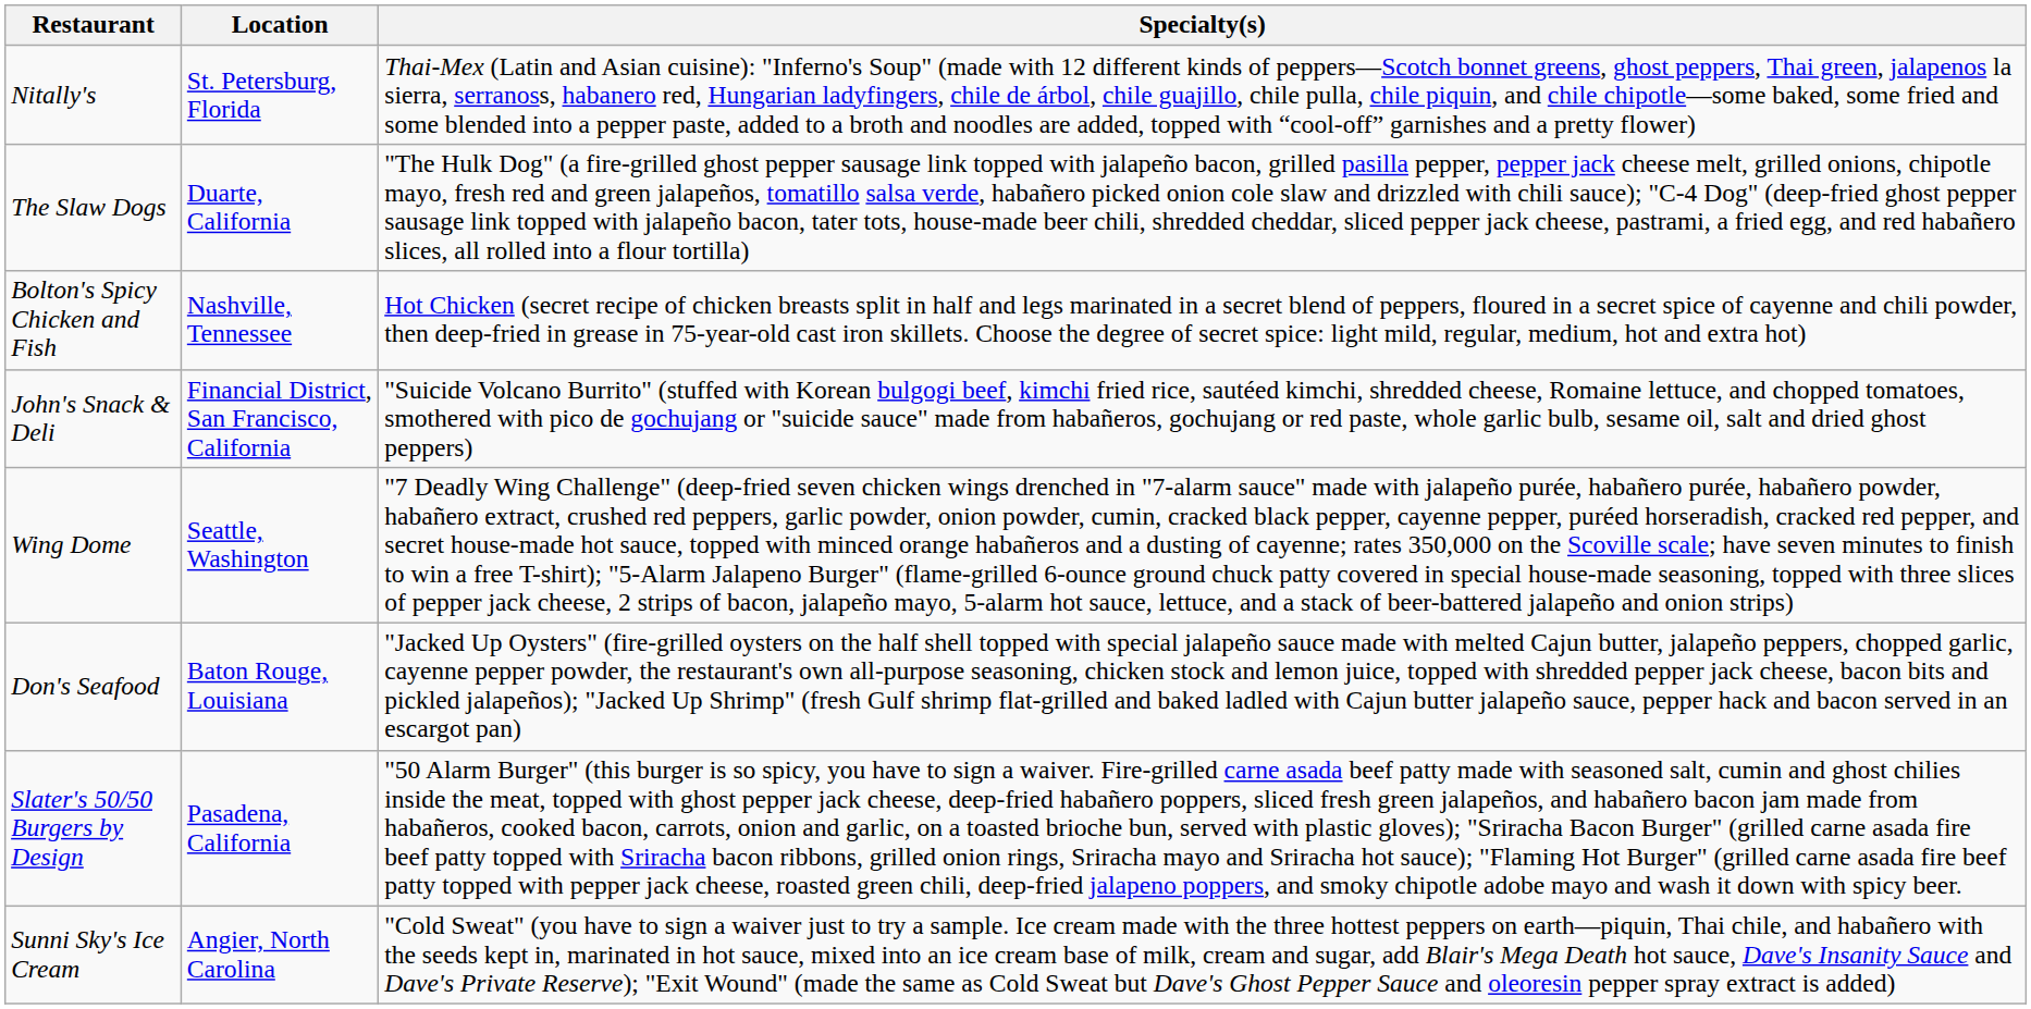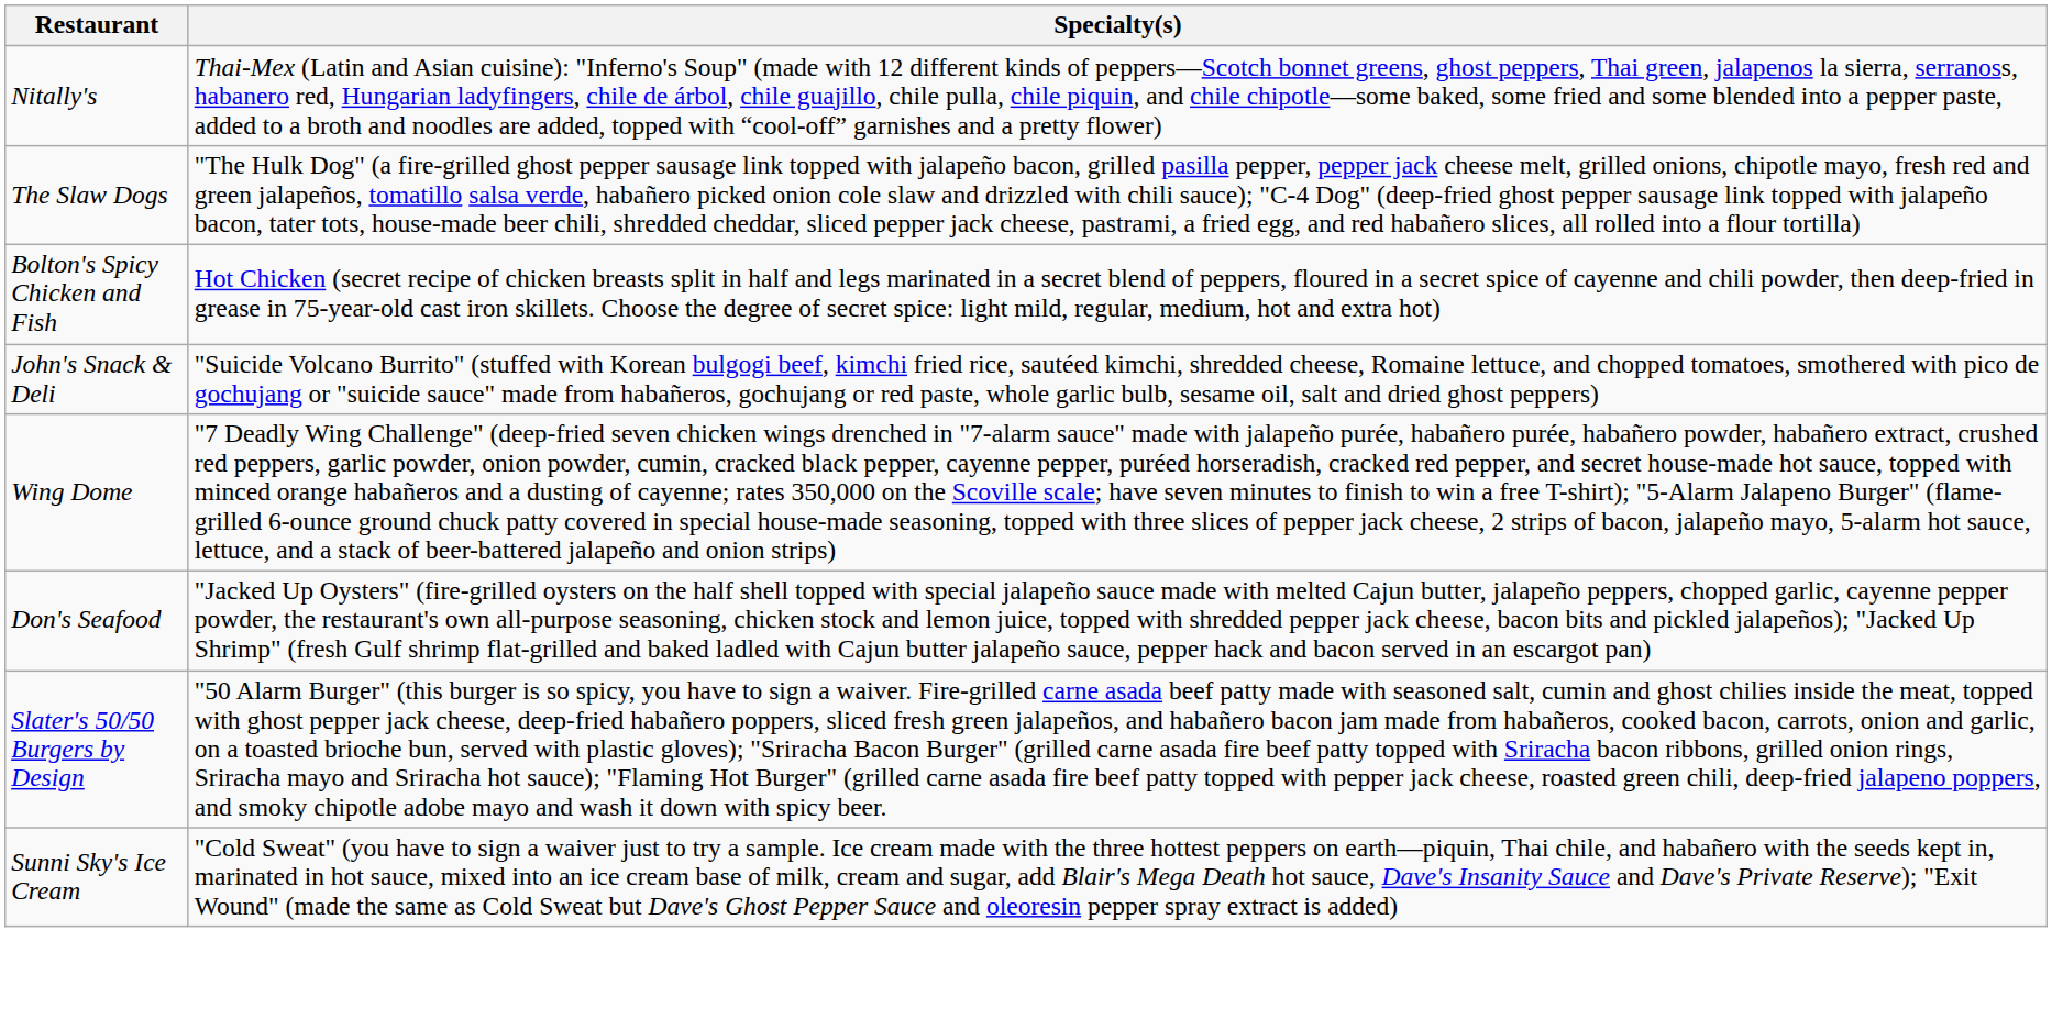 <table class="wikitable" style="width:100%;">
 <tr>
 <th>Restaurant</th>
-<th>Location</th>
 <th>Specialty(s)</th>
 </tr>
 <tr>
 <td><em>Nitally's</em></td>
-<td><a href='#'>St. Petersburg, Florida</a></td>
 <td><em>Thai-Mex</em> (Latin and Asian cuisine): "Inferno's Soup" (made with 12 different kinds of peppers—<a href='#'>Scotch bonnet greens</a>, <a href='#'>ghost peppers</a>, <a href='#'>Thai green</a>, <a href='#'>jalapenos</a> la sierra, <a href='#'>serranos</a>s, <a href='#'>habanero</a> red, <a href='#'>Hungarian ladyfingers</a>, <a href='#'>chile de árbol</a>, <a href='#'>chile guajillo</a>, chile pulla, <a href='#'>chile piquin</a>, and <a href='#'>chile chipotle</a>—some baked, some fried and some blended into a pepper paste, added to a broth and noodles are added, topped with “cool-off” garnishes and a pretty flower)</td>
 </tr>
 <tr>
 <td><em>The Slaw Dogs</em></td>
-<td><a href='#'>Duarte, California</a></td>
 <td>"The Hulk Dog" (a fire-grilled ghost pepper sausage link topped with jalapeño bacon,  grilled <a href='#'>pasilla</a> pepper, <a href='#'>pepper jack</a> cheese melt, grilled onions, chipotle mayo, fresh red and green jalapeños, <a href='#'>tomatillo</a> <a href='#'>salsa verde</a>, habañero picked onion cole slaw and drizzled with chili sauce); "C-4 Dog" (deep-fried ghost pepper sausage link topped with jalapeño bacon, tater tots, house-made beer chili, shredded cheddar, sliced pepper jack cheese, pastrami, a fried egg, and red habañero slices, all rolled into a flour tortilla)</td>
 </tr>
 <tr>
 <td><em>Bolton's Spicy Chicken and Fish</em></td>
-<td><a href='#'>Nashville, Tennessee</a></td>
 <td><a href='#'>Hot Chicken</a> (secret recipe of chicken breasts split in half and legs marinated in a secret blend of peppers, floured in a secret spice of cayenne and chili powder, then deep-fried in grease in 75-year-old cast iron skillets. Choose the degree of secret spice: light mild, regular, medium, hot and extra hot)</td>
 </tr>
 <tr>
 <td><em>John's Snack & Deli</em></td>
-<td><a href='#'>Financial District</a>, <a href='#'>San Francisco, California</a></td>
 <td>"Suicide Volcano Burrito" (stuffed with Korean <a href='#'>bulgogi beef</a>, <a href='#'>kimchi</a> fried rice, sautéed kimchi, shredded cheese, Romaine lettuce, and chopped tomatoes, smothered with pico de <a href='#'>gochujang</a> or "suicide sauce" made from habañeros, gochujang or red paste, whole garlic bulb, sesame oil, salt and dried ghost peppers)</td>
 </tr>
 <tr>
 <td><em>Wing Dome</em></td>
-<td><a href='#'>Seattle, Washington</a></td>
 <td>"7 Deadly Wing Challenge" (deep-fried seven chicken wings drenched in "7-alarm sauce" made with jalapeño purée, habañero purée, habañero powder, habañero extract, crushed red peppers, garlic powder, onion powder, cumin, cracked black pepper, cayenne pepper, puréed horseradish, cracked red pepper, and secret house-made hot sauce, topped with minced orange habañeros and a dusting of cayenne; rates 350,000 on the <a href='#'>Scoville scale</a>; have seven minutes to finish to win a free T-shirt); "5-Alarm Jalapeno Burger" (flame-grilled 6-ounce ground chuck patty covered in special house-made seasoning, topped with three slices of pepper jack cheese, 2 strips of bacon, jalapeño mayo, 5-alarm hot sauce, lettuce, and a stack of beer-battered jalapeño and onion strips)</td>
 </tr>
 <tr>
 <td><em>Don's Seafood</em></td>
-<td><a href='#'>Baton Rouge, Louisiana</a></td>
 <td>"Jacked Up Oysters" (fire-grilled oysters on the half shell topped with special jalapeño sauce made with melted Cajun butter, jalapeño peppers, chopped garlic, cayenne pepper powder, the restaurant's own all-purpose seasoning, chicken stock and lemon juice, topped with shredded pepper jack cheese, bacon bits and pickled jalapeños); "Jacked Up Shrimp" (fresh Gulf shrimp flat-grilled and baked ladled with Cajun butter jalapeño sauce, pepper hack and bacon served in an escargot pan)</td>
 </tr>
 <tr>
 <td><em><a href='#'>Slater's 50/50 Burgers by Design</a></em></td>
-<td><a href='#'>Pasadena, California</a></td>
 <td>"50 Alarm Burger" (this burger is so spicy, you have to sign a waiver. Fire-grilled <a href='#'>carne asada</a> beef patty made with seasoned salt, cumin and ghost chilies inside the meat, topped with ghost pepper jack cheese, deep-fried habañero poppers, sliced fresh green jalapeños, and habañero bacon jam made from habañeros, cooked bacon, carrots, onion and garlic, on a toasted brioche bun, served with plastic gloves); "Sriracha Bacon Burger" (grilled carne asada fire beef patty topped with <a href='#'>Sriracha</a> bacon ribbons, grilled onion rings, Sriracha mayo and Sriracha hot sauce); "Flaming Hot Burger" (grilled carne asada fire beef patty topped with pepper jack cheese, roasted green chili, deep-fried <a href='#'>jalapeno poppers</a>, and smoky chipotle adobe mayo and wash it down with spicy beer.</td>
 </tr>
 <tr>
 <td><em>Sunni Sky's Ice Cream</em></td>
-<td><a href='#'>Angier, North Carolina</a></td>
 <td>"Cold Sweat" (you have to sign a waiver just to try a sample. Ice cream made with the three hottest peppers on earth—piquin, Thai chile, and habañero with the seeds kept in, marinated in hot sauce, mixed into an ice cream base of milk, cream and sugar, add <em>Blair's Mega Death</em> hot sauce, <em><a href='#'>Dave's Insanity Sauce</a></em> and  <em>Dave's Private Reserve</em>); "Exit Wound" (made the same as Cold Sweat but <em>Dave's Ghost Pepper Sauce</em> and <a href='#'>oleoresin</a> pepper spray extract is added)</td>
 </tr>
 </table>
